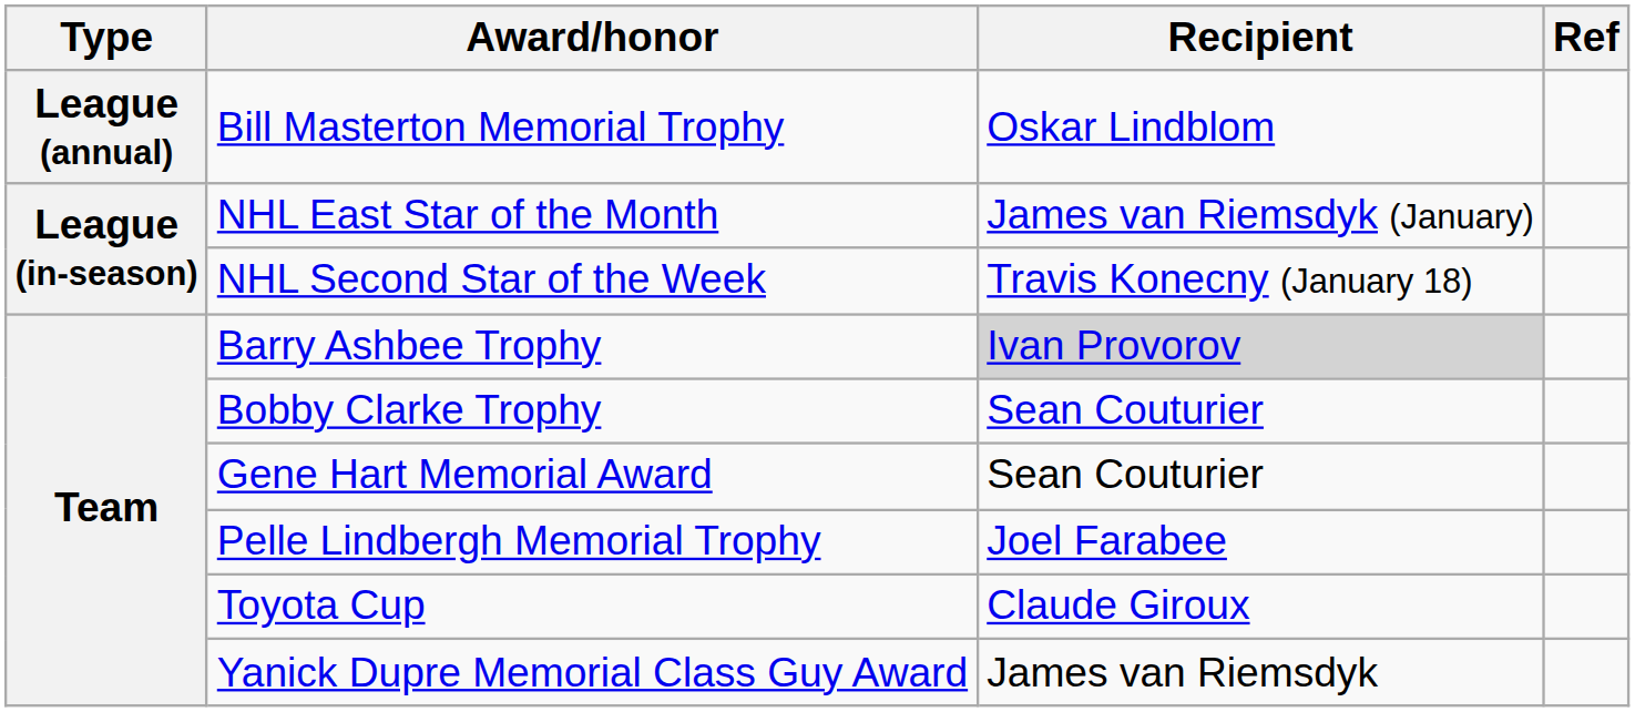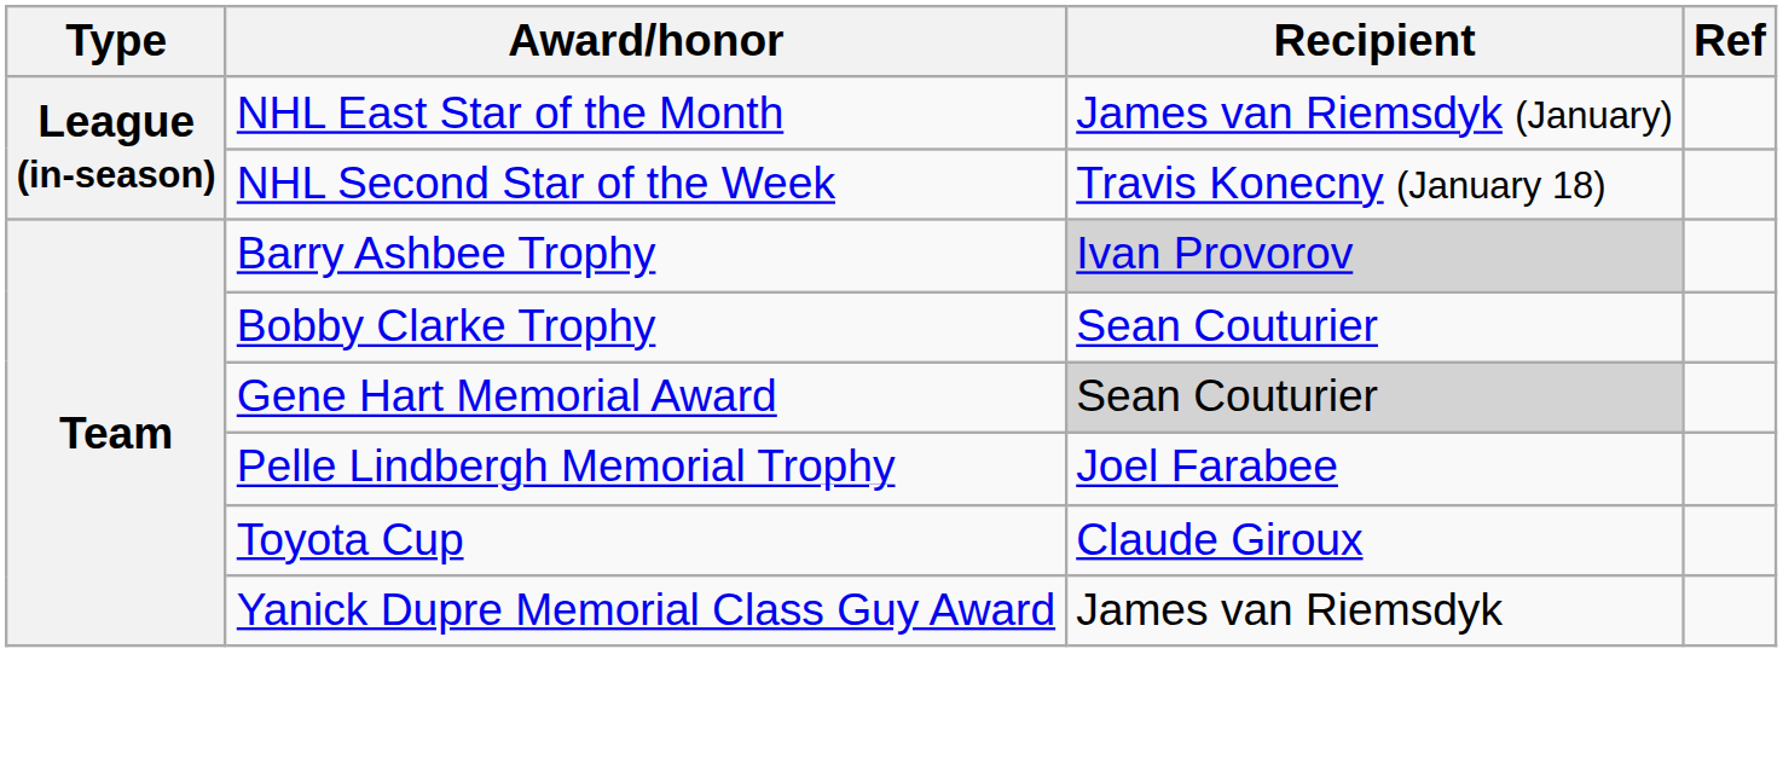 <table class="wikitable">
 <tr>
 <th scope="col">Type</th>
 <th scope="col">Award/honor</th>
 <th scope="col">Recipient</th>
 <th scope="col">Ref</th>
-</tr>
-<tr>
-<th scope="row" rowspan="1">League<br><small>(annual)</small></th>
-<td><a href='#'>Bill Masterton Memorial Trophy</a></td>
-<td><a href='#'>Oskar Lindblom</a></td>
-<td></td>
 </tr>
 <tr>
 <th scope="row" rowspan="2">League<br><small>(in-season)</small></th>
 <td><a href='#'>NHL East Star of the Month</a></td>
 <td><a href='#'>James van Riemsdyk</a> <small>(January)</small></td>
 <td></td>
 </tr>
 <tr>
 <td><a href='#'>NHL Second Star of the Week</a></td>
 <td><a href='#'>Travis Konecny</a> <small>(January 18)</small></td>
 <td></td>
 </tr>
 <tr>
 <th scope="row" rowspan="6">Team</th>
 <td><a href='#'>Barry Ashbee Trophy</a></td>
 <td style="background: lightgrey;"><a href='#'>Ivan Provorov</a></td>
 <td></td>
 </tr>
 <tr>
 <td><a href='#'>Bobby Clarke Trophy</a></td>
 <td><a href='#'>Sean Couturier</a></td>
 <td></td>
 </tr>
 <tr>
 <td><a href='#'>Gene Hart Memorial Award</a></td>
-<td>Sean Couturier</td>
+<td style="background: lightgrey;">Sean Couturier</td>
 <td></td>
 </tr>
 <tr>
 <td><a href='#'>Pelle Lindbergh Memorial Trophy</a></td>
 <td><a href='#'>Joel Farabee</a></td>
 <td></td>
 </tr>
 <tr>
 <td><a href='#'>Toyota Cup</a></td>
 <td><a href='#'>Claude Giroux</a></td>
 <td></td>
 </tr>
 <tr>
 <td><a href='#'>Yanick Dupre Memorial Class Guy Award</a></td>
 <td>James van Riemsdyk</td>
 <td></td>
 </tr>
 </table>
